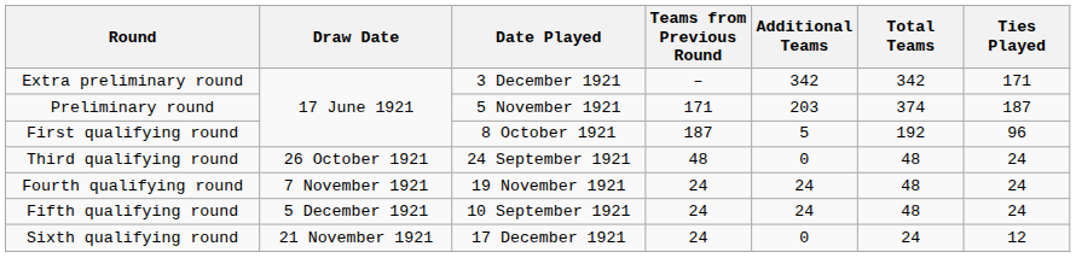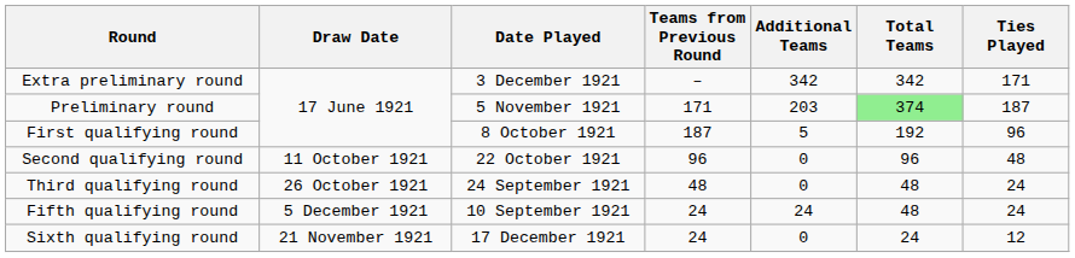 <table class="wikitable" style="text-align:center;">
 <tr>
 <th width=200>Round</th>
 <th width=150>Draw Date</th>
 <th width=150>Date Played</th>
 <th width=80>Teams from Previous Round</th>
 <th width=80>Additional Teams</th>
 <th width=80>Total Teams</th>
 <th width=80>Ties Played</th>
 </tr>
 <tr>
 <td>Extra preliminary round</td>
 <td rowspan="3">17 June 1921</td>
 <td>3 December 1921</td>
 <td>–</td>
 <td>342</td>
 <td>342</td>
 <td>171</td>
 </tr>
 <tr>
 <td>Preliminary round</td>
 <td>5 November 1921</td>
 <td>171</td>
 <td>203</td>
-<td>374</td>
+<td style="background: lightgreen;">374</td>
 <td>187</td>
 </tr>
 <tr>
 <td>First qualifying round</td>
 <td>8 October 1921</td>
 <td>187</td>
 <td>5</td>
 <td>192</td>
 <td>96</td>
 </tr>
 <tr>
+<td>Second qualifying round</td>
+<td>11 October 1921</td>
+<td>22 October 1921</td>
+<td>96</td>
+<td>0</td>
+<td>96</td>
+<td>48</td>
+</tr>
+<tr>
 <td>Third qualifying round</td>
 <td>26 October 1921</td>
 <td>24 September 1921</td>
 <td>48</td>
 <td>0</td>
-<td>48</td>
-<td>24</td>
-</tr>
-<tr>
-<td>Fourth qualifying round</td>
-<td>7 November 1921</td>
-<td>19 November 1921</td>
-<td>24</td>
-<td>24</td>
 <td>48</td>
 <td>24</td>
 </tr>
 <tr>
 <td>Fifth qualifying round</td>
 <td>5 December 1921</td>
 <td>10 September 1921</td>
 <td>24</td>
 <td>24</td>
 <td>48</td>
 <td>24</td>
 </tr>
 <tr>
 <td>Sixth qualifying round</td>
 <td>21 November 1921</td>
 <td>17 December 1921</td>
 <td>24</td>
 <td>0</td>
 <td>24</td>
 <td>12</td>
 </tr>
 <tr>
 </tr>
 </table>
